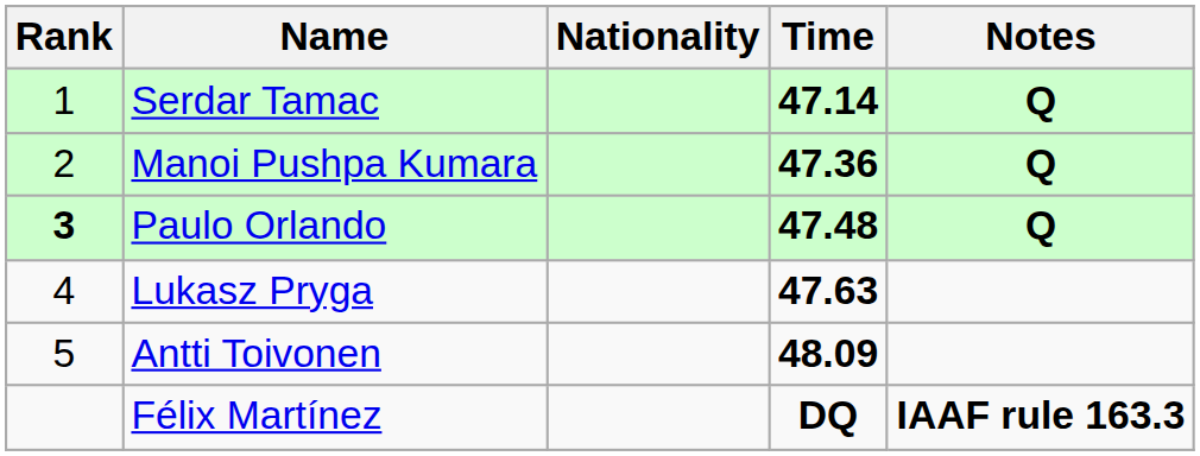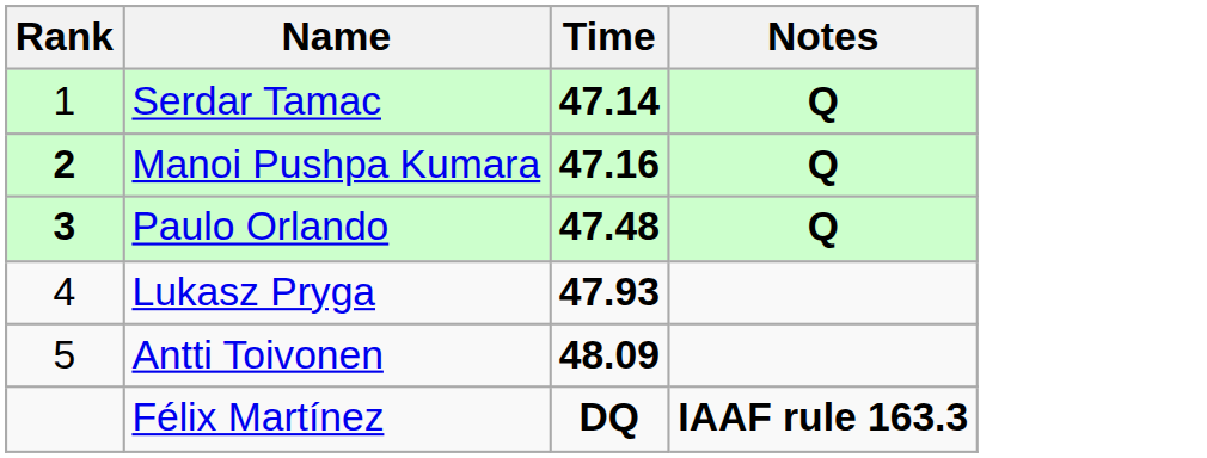 <table class="wikitable sortable" style="text-align:center">
 <tr>
 <th>Rank</th>
 <th>Name</th>
-<th>Nationality</th>
 <th>Time</th>
 <th>Notes</th>
 </tr>
 <tr bgcolor=ccffcc>
 <td>1</td>
 <td align=left><a href='#'>Serdar Tamac</a></td>
-<td align=left></td>
 <td><strong>47.14</strong></td>
 <td><strong>Q</strong></td>
 </tr>
 <tr bgcolor=ccffcc>
-<td>2</td>
+<td><strong>2</strong></td>
 <td align=left><a href='#'>Manoi Pushpa Kumara</a></td>
-<td align=left></td>
-<td><strong>47.36</strong></td>
+<td><strong>47.16</strong></td>
 <td><strong>Q</strong></td>
 </tr>
 <tr bgcolor=ccffcc>
 <td><strong>3</strong></td>
 <td align=left><a href='#'>Paulo Orlando</a></td>
-<td align=left></td>
 <td><strong>47.48</strong></td>
 <td><strong>Q</strong></td>
 </tr>
 <tr>
 <td>4</td>
 <td align=left><a href='#'>Lukasz Pryga</a></td>
-<td align=left></td>
-<td><strong>47.63</strong></td>
+<td><strong>47.93</strong></td>
 <td></td>
 </tr>
 <tr>
 <td>5</td>
 <td align=left><a href='#'>Antti Toivonen</a></td>
-<td align=left></td>
 <td><strong>48.09</strong></td>
 <td></td>
 </tr>
 <tr>
 <td></td>
 <td align=left><a href='#'>Félix Martínez</a></td>
-<td align=left></td>
 <td><strong>DQ</strong></td>
 <td><strong>IAAF rule 163.3</strong></td>
 </tr>
 </table>
